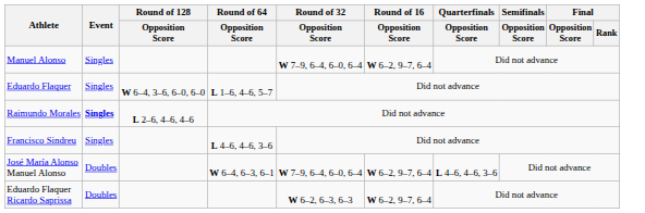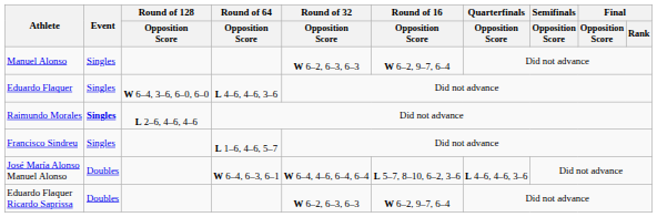 <table class=wikitable style="font-size:90%">
 <tr>
 <th rowspan=2>Athlete</th>
 <th rowspan=2>Event</th>
 <th>Round of 128</th>
 <th>Round of 64</th>
 <th>Round of 32</th>
 <th>Round of 16</th>
 <th>Quarterfinals</th>
 <th>Semifinals</th>
 <th colspan=2>Final</th>
 </tr>
 <tr style="font-size:95%">
 <th>Opposition<br>Score</th>
 <th>Opposition<br>Score</th>
 <th>Opposition<br>Score</th>
 <th>Opposition<br>Score</th>
 <th>Opposition<br>Score</th>
 <th>Opposition<br>Score</th>
 <th>Opposition<br>Score</th>
 <th>Rank</th>
 </tr>
 <tr align=center>
 <td align=left><a href='#'>Manuel Alonso</a></td>
 <td align=left><a href='#'>Singles</a></td>
 <td></td>
 <td></td>
-<td><br> <strong>W</strong> 7–9, 6–4, 6–0, 6–4</td>
+<td> <br> <strong>W</strong> 6–2, 6–3, 6–3</td>
 <td> <br> <strong>W</strong> 6–2, 9–7, 6–4</td>
 <td colspan=4>Did not advance</td>
 </tr>
 <tr align=center>
 <td align=left><a href='#'>Eduardo Flaquer</a></td>
 <td align=left><a href='#'>Singles</a></td>
 <td><br> <strong>W</strong> 6–4, 3–6, 6–0, 6–0</td>
-<td><br> <strong>L</strong> 1–6, 4–6, 5–7</td>
+<td><br> <strong>L</strong> 4–6, 4–6, 3–6</td>
 <td colspan=6>Did not advance</td>
 </tr>
 <tr align=center>
 <td align=left><a href='#'>Raimundo Morales</a></td>
 <td align=left><strong><a href='#'>Singles</a></strong></td>
 <td><br> <strong>L</strong> 2–6, 4–6, 4–6</td>
 <td colspan=7>Did not advance</td>
 </tr>
 <tr align=center>
 <td align=left><a href='#'>Francisco Sindreu</a></td>
 <td align=left><a href='#'>Singles</a></td>
 <td></td>
-<td><br> <strong>L</strong> 4–6, 4–6, 3–6</td>
+<td><br> <strong>L</strong> 1–6, 4–6, 5–7</td>
 <td colspan=6>Did not advance</td>
 </tr>
 <tr align=center>
 <td align=left><a href='#'>José María Alonso</a> <br> Manuel Alonso</td>
 <td align=left><a href='#'>Doubles</a></td>
 <td></td>
 <td> <br> <strong>W</strong> 6–4, 6–3, 6–1</td>
-<td><br> <strong>W</strong> 7–9, 6–4, 6–0, 6–4</td>
-<td> <br> <strong>W</strong> 6–2, 9–7, 6–4</td>
+<td> <br> <strong>W</strong> 6–4, 4–6, 6–4, 6–4</td>
+<td><br> <strong>L</strong> 5–7, 8–10, 6–2, 3–6</td>
 <td> <br> <strong>L</strong> 4–6, 4–6, 3–6</td>
 <td colspan=3>Did not advance</td>
 </tr>
 <tr align=center>
 <td align=left>Eduardo Flaquer <br> <a href='#'>Ricardo Saprissa</a></td>
 <td align=left><a href='#'>Doubles</a></td>
 <td></td>
 <td></td>
 <td> <br> <strong>W</strong> 6–2, 6–3, 6–3</td>
 <td> <br> <strong>W</strong> 6–2, 9–7, 6–4</td>
 <td colspan=4>Did not advance</td>
 </tr>
 </table>
